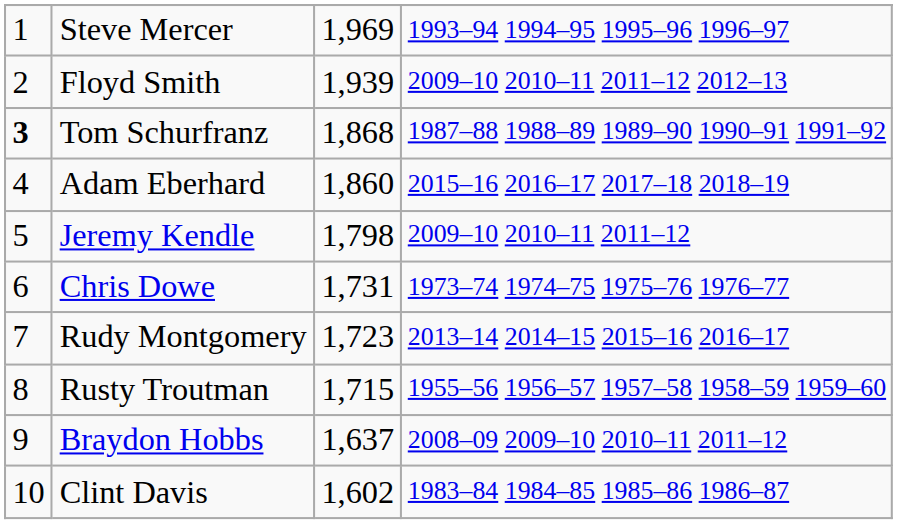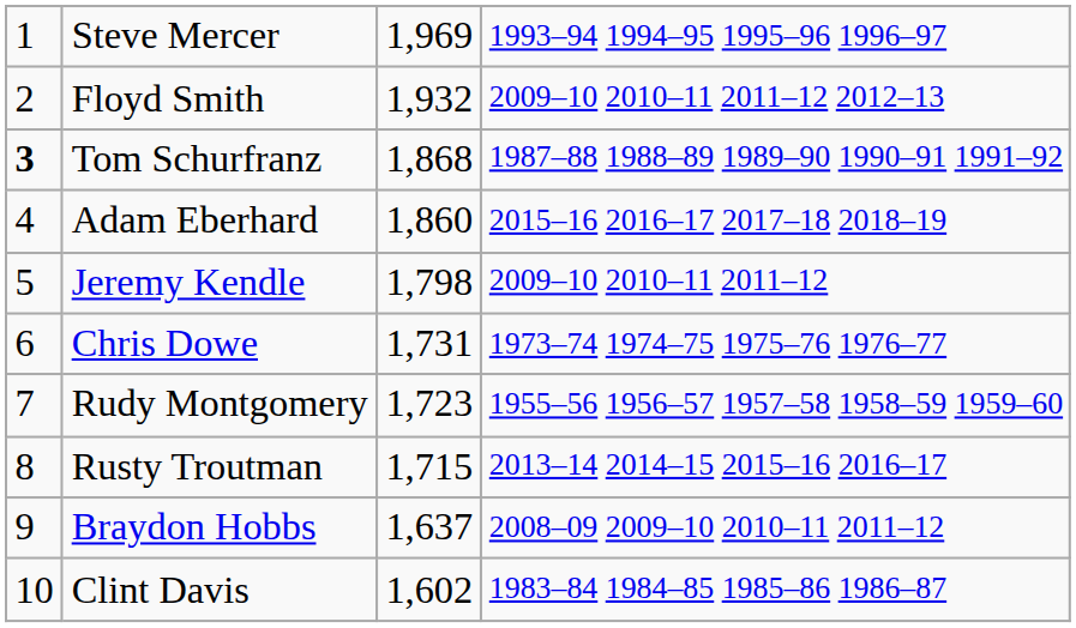 <table class="wikitable">
 <tr>
 </tr>
 <tr>
 <td>1</td>
 <td>Steve Mercer</td>
 <td>1,969</td>
 <td style="font-size:80%;"><a href='#'>1993–94</a> <a href='#'>1994–95</a> <a href='#'>1995–96</a> <a href='#'>1996–97</a></td>
 </tr>
 <tr>
 <td>2</td>
 <td>Floyd Smith</td>
-<td>1,939</td>
+<td>1,932</td>
 <td style="font-size:80%;"><a href='#'>2009–10</a> <a href='#'>2010–11</a> <a href='#'>2011–12</a> <a href='#'>2012–13</a></td>
 </tr>
 <tr>
 <td><strong>3</strong></td>
 <td>Tom Schurfranz</td>
 <td>1,868</td>
 <td style="font-size:80%;"><a href='#'>1987–88</a> <a href='#'>1988–89</a> <a href='#'>1989–90</a> <a href='#'>1990–91</a> <a href='#'>1991–92</a></td>
 </tr>
 <tr>
 <td>4</td>
 <td>Adam Eberhard</td>
 <td>1,860</td>
 <td style="font-size:80%;"><a href='#'>2015–16</a> <a href='#'>2016–17</a> <a href='#'>2017–18</a> <a href='#'>2018–19</a></td>
 </tr>
 <tr>
 <td>5</td>
 <td><a href='#'>Jeremy Kendle</a></td>
 <td>1,798</td>
 <td style="font-size:80%;"><a href='#'>2009–10</a> <a href='#'>2010–11</a> <a href='#'>2011–12</a></td>
 </tr>
 <tr>
 <td>6</td>
 <td><a href='#'>Chris Dowe</a></td>
 <td>1,731</td>
 <td style="font-size:80%;"><a href='#'>1973–74</a> <a href='#'>1974–75</a> <a href='#'>1975–76</a> <a href='#'>1976–77</a></td>
 </tr>
 <tr>
 <td>7</td>
 <td>Rudy Montgomery</td>
 <td>1,723</td>
-<td style="font-size:80%;"><a href='#'>2013–14</a> <a href='#'>2014–15</a> <a href='#'>2015–16</a> <a href='#'>2016–17</a></td>
+<td style="font-size:80%;"><a href='#'>1955–56</a> <a href='#'>1956–57</a> <a href='#'>1957–58</a> <a href='#'>1958–59</a> <a href='#'>1959–60</a></td>
 </tr>
 <tr>
 <td>8</td>
 <td>Rusty Troutman</td>
 <td>1,715</td>
-<td style="font-size:80%;"><a href='#'>1955–56</a> <a href='#'>1956–57</a> <a href='#'>1957–58</a> <a href='#'>1958–59</a> <a href='#'>1959–60</a></td>
+<td style="font-size:80%;"><a href='#'>2013–14</a> <a href='#'>2014–15</a> <a href='#'>2015–16</a> <a href='#'>2016–17</a></td>
 </tr>
 <tr>
 <td>9</td>
 <td><a href='#'>Braydon Hobbs</a></td>
 <td>1,637</td>
 <td style="font-size:80%;"><a href='#'>2008–09</a> <a href='#'>2009–10</a> <a href='#'>2010–11</a> <a href='#'>2011–12</a></td>
 </tr>
 <tr>
 <td>10</td>
 <td>Clint Davis</td>
 <td>1,602</td>
 <td style="font-size:80%;"><a href='#'>1983–84</a> <a href='#'>1984–85</a> <a href='#'>1985–86</a> <a href='#'>1986–87</a></td>
 </tr>
 </table>
